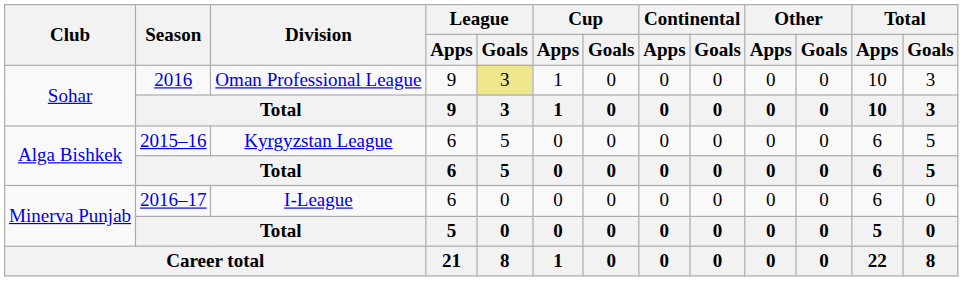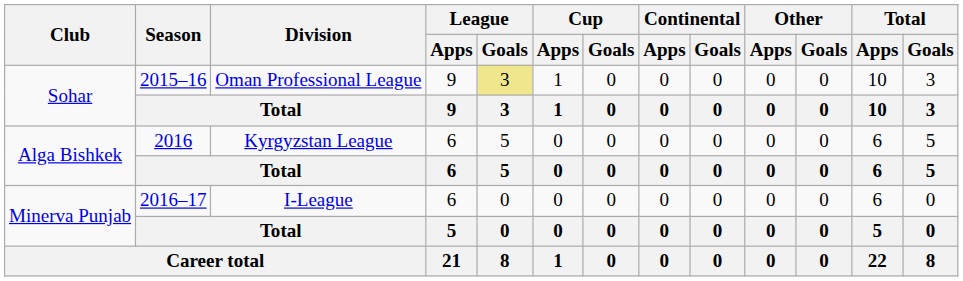 <table class="wikitable" style="text-align: center;">
 <tr>
 <th rowspan="2">Club</th>
 <th rowspan="2">Season</th>
 <th rowspan="2">Division</th>
 <th colspan="2">League</th>
 <th colspan="2">Cup</th>
 <th colspan="2">Continental</th>
 <th colspan="2">Other</th>
 <th colspan="2">Total</th>
 </tr>
 <tr>
 <th>Apps</th>
 <th>Goals</th>
 <th>Apps</th>
 <th>Goals</th>
 <th>Apps</th>
 <th>Goals</th>
 <th>Apps</th>
 <th>Goals</th>
 <th>Apps</th>
 <th>Goals</th>
 </tr>
 <tr>
 <td rowspan="2"><a href='#'>Sohar</a></td>
-<td><a href='#'>2016</a></td>
+<td><a href='#'>2015–16</a></td>
 <td rowspan="1"><a href='#'>Oman Professional League</a></td>
 <td>9</td>
 <td style="background: khaki;">3</td>
 <td>1</td>
 <td>0</td>
 <td>0</td>
 <td>0</td>
 <td>0</td>
 <td>0</td>
 <td>10</td>
 <td>3</td>
 </tr>
 <tr>
 <th colspan="2">Total</th>
 <th>9</th>
 <th>3</th>
 <th>1</th>
 <th>0</th>
 <th>0</th>
 <th>0</th>
 <th>0</th>
 <th>0</th>
 <th>10</th>
 <th>3</th>
 </tr>
 <tr>
 <td rowspan="2"><a href='#'>Alga Bishkek</a></td>
-<td><a href='#'>2015–16</a></td>
+<td><a href='#'>2016</a></td>
 <td rowspan="1"><a href='#'>Kyrgyzstan League</a></td>
 <td>6</td>
 <td>5</td>
 <td>0</td>
 <td>0</td>
 <td>0</td>
 <td>0</td>
 <td>0</td>
 <td>0</td>
 <td>6</td>
 <td>5</td>
 </tr>
 <tr>
 <th colspan="2">Total</th>
 <th>6</th>
 <th>5</th>
 <th>0</th>
 <th>0</th>
 <th>0</th>
 <th>0</th>
 <th>0</th>
 <th>0</th>
 <th>6</th>
 <th>5</th>
 </tr>
 <tr>
 <td rowspan="2"><a href='#'>Minerva Punjab</a></td>
 <td><a href='#'>2016–17</a></td>
 <td rowspan="1"><a href='#'>I-League</a></td>
 <td>6</td>
 <td>0</td>
 <td>0</td>
 <td>0</td>
 <td>0</td>
 <td>0</td>
 <td>0</td>
 <td>0</td>
 <td>6</td>
 <td>0</td>
 </tr>
 <tr>
 <th colspan="2">Total</th>
 <th>5</th>
 <th>0</th>
 <th>0</th>
 <th>0</th>
 <th>0</th>
 <th>0</th>
 <th>0</th>
 <th>0</th>
 <th>5</th>
 <th>0</th>
 </tr>
 <tr>
 <th colspan="3">Career total</th>
 <th>21</th>
 <th>8</th>
 <th>1</th>
 <th>0</th>
 <th>0</th>
 <th>0</th>
 <th>0</th>
 <th>0</th>
 <th>22</th>
 <th>8</th>
 </tr>
 </table>
